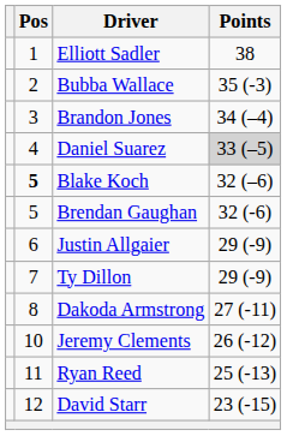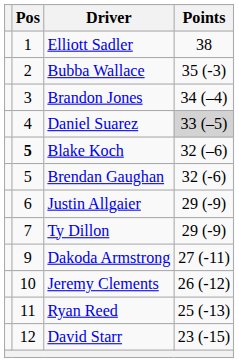 <table class="wikitable" style="font-size: 95%;">
 <tr>
 <th></th>
 <th>Pos</th>
 <th>Driver</th>
 <th>Points</th>
 </tr>
 <tr>
 <td align="left"></td>
 <td style="text-align:center;">1</td>
 <td><a href='#'>Elliott Sadler</a></td>
 <td style="text-align:center;">38</td>
 </tr>
 <tr>
 <td align="left"></td>
 <td style="text-align:center;">2</td>
 <td><a href='#'>Bubba Wallace</a></td>
 <td style="text-align:center;">35 (-3)</td>
 </tr>
 <tr>
 <td align="left"></td>
 <td style="text-align:center;">3</td>
 <td><a href='#'>Brandon Jones</a></td>
 <td style="text-align:center;">34 (–4)</td>
 </tr>
 <tr>
 <td align="left"></td>
 <td style="text-align:center;">4</td>
 <td><a href='#'>Daniel Suarez</a></td>
 <td style="background: lightgrey; text-align:center;">33 (–5)</td>
 </tr>
 <tr>
 <td align="left"></td>
 <td style="text-align:center;"><strong>5</strong></td>
 <td><a href='#'>Blake Koch</a></td>
 <td style="text-align:center;">32 (–6)</td>
 </tr>
 <tr>
 <td align="left"></td>
 <td style="text-align:center;">5</td>
 <td><a href='#'>Brendan Gaughan</a></td>
 <td style="text-align:center;">32 (-6)</td>
 </tr>
 <tr>
 <td align="left"></td>
 <td style="text-align:center;">6</td>
 <td><a href='#'>Justin Allgaier</a></td>
 <td style="text-align:center;">29 (-9)</td>
 </tr>
 <tr>
 <td align="left"></td>
 <td style="text-align:center;">7</td>
 <td><a href='#'>Ty Dillon</a></td>
 <td style="text-align:center;">29 (-9)</td>
 </tr>
 <tr>
 <td align="left"></td>
-<td style="text-align:center;">8</td>
+<td style="text-align:center;">9</td>
 <td><a href='#'>Dakoda Armstrong</a></td>
 <td style="text-align:center;">27 (-11)</td>
 </tr>
 <tr>
 <td align="left"></td>
 <td style="text-align:center;">10</td>
 <td><a href='#'>Jeremy Clements</a></td>
 <td style="text-align:center;">26 (-12)</td>
 </tr>
 <tr>
 <td align="left"></td>
 <td style="text-align:center;">11</td>
 <td><a href='#'>Ryan Reed</a></td>
 <td style="text-align:center;">25 (-13)</td>
 </tr>
 <tr>
 <td align="left"></td>
 <td style="text-align:center;">12</td>
 <td><a href='#'>David Starr</a></td>
 <td style="text-align:center;">23 (-15)</td>
 </tr>
 <tr class="sortbottom">
 <th colspan="9"></th>
 </tr>
 </table>
